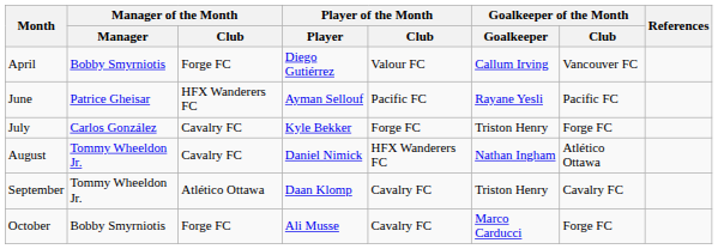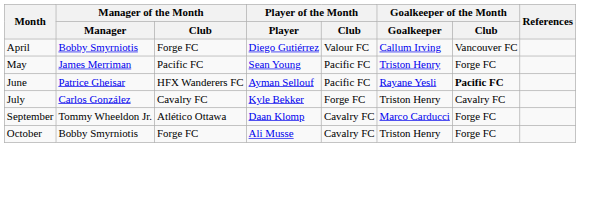 <table class="wikitable">
 <tr>
 <th rowspan="2">Month</th>
 <th colspan="2">Manager of the Month</th>
 <th colspan="2">Player of the Month</th>
 <th colspan="2">Goalkeeper of the Month</th>
 <th rowspan="2">References</th>
 </tr>
 <tr>
 <th>Manager</th>
 <th>Club</th>
 <th>Player</th>
 <th>Club</th>
 <th>Goalkeeper</th>
 <th>Club</th>
 </tr>
 <tr>
 <td>April</td>
 <td> <a href='#'>Bobby Smyrniotis</a></td>
 <td>Forge FC</td>
 <td> <a href='#'>Diego Gutiérrez</a></td>
 <td>Valour FC</td>
 <td> <a href='#'>Callum Irving</a></td>
 <td>Vancouver FC</td>
 <td></td>
 </tr>
 <tr>
+<td>May</td>
+<td> <a href='#'>James Merriman</a></td>
+<td>Pacific FC</td>
+<td> <a href='#'>Sean Young</a></td>
+<td>Pacific FC</td>
+<td> <a href='#'>Triston Henry</a></td>
+<td>Forge FC</td>
+<td></td>
+</tr>
+<tr>
 <td>June</td>
 <td> <a href='#'>Patrice Gheisar</a></td>
 <td>HFX Wanderers FC</td>
 <td> <a href='#'>Ayman Sellouf</a></td>
 <td>Pacific FC</td>
 <td> <a href='#'>Rayane Yesli</a></td>
-<td>Pacific FC</td>
+<td><strong>Pacific FC</strong></td>
 <td></td>
 </tr>
 <tr>
 <td>July</td>
 <td> <a href='#'>Carlos González</a></td>
 <td>Cavalry FC</td>
 <td> <a href='#'>Kyle Bekker</a></td>
 <td>Forge FC</td>
 <td> Triston Henry</td>
-<td>Forge FC</td>
-<td></td>
-</tr>
-<tr>
-<td>August</td>
-<td> <a href='#'>Tommy Wheeldon Jr.</a></td>
 <td>Cavalry FC</td>
-<td> <a href='#'>Daniel Nimick</a></td>
-<td>HFX Wanderers FC</td>
-<td> <a href='#'>Nathan Ingham</a></td>
-<td>Atlético Ottawa</td>
 <td></td>
 </tr>
 <tr>
 <td>September</td>
 <td> Tommy Wheeldon Jr.</td>
 <td>Atlético Ottawa</td>
 <td> <a href='#'>Daan Klomp</a></td>
 <td>Cavalry FC</td>
-<td> Triston Henry</td>
-<td>Cavalry FC</td>
+<td> <a href='#'>Marco Carducci</a></td>
+<td>Forge FC</td>
 <td></td>
 </tr>
 <tr>
 <td>October</td>
 <td> Bobby Smyrniotis</td>
 <td>Forge FC</td>
 <td> <a href='#'>Ali Musse</a></td>
 <td>Cavalry FC</td>
-<td> <a href='#'>Marco Carducci</a></td>
+<td> Triston Henry</td>
 <td>Forge FC</td>
 <td></td>
 </tr>
 </table>
